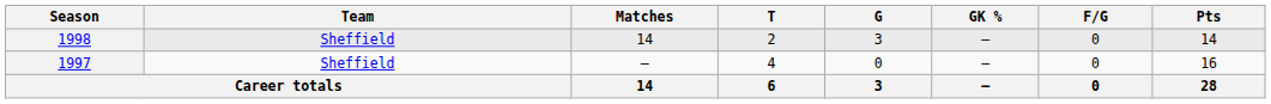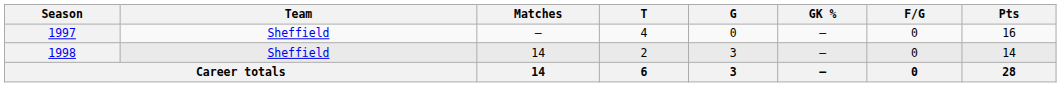 <table class="wikitable sortable"  style="font-size:90%; text-align:center; width:85%;">
 <tr>
 <th width=2%>Season</th>
 <th width=8%>Team</th>
 <th width=2%>Matches</th>
 <th width=2%>T</th>
 <th width=2%>G</th>
 <th width=2%>GK %</th>
 <th width=2%>F/G</th>
 <th width=2%>Pts</th>
 </tr>
+<tr>
+<th scope="row" style="text-align:center; font-weight:normal"><a href='#'>1997</a></th>
+<td style="text-align:center;"> <a href='#'>Sheffield</a></td>
+<td>–</td>
+<td>4</td>
+<td>0</td>
+<td>—</td>
+<td>0</td>
+<td>16</td>
+</tr>
 <tr style="background-color: #EAEAEA">
 <th scope="row" style="text-align:center; font-weight:normal"><a href='#'>1998</a></th>
 <td style="text-align:center;"> <a href='#'>Sheffield</a></td>
 <td>14</td>
 <td>2</td>
 <td>3</td>
 <td>—</td>
 <td>0</td>
 <td>14</td>
-</tr>
-<tr>
-<th scope="row" style="text-align:center; font-weight:normal"><a href='#'>1997</a></th>
-<td style="text-align:center;"> <a href='#'>Sheffield</a></td>
-<td>–</td>
-<td>4</td>
-<td>0</td>
-<td>—</td>
-<td>0</td>
-<td>16</td>
 </tr>
 <tr class="sortbottom">
 <th colspan=2>Career totals</th>
 <th>14</th>
 <th>6</th>
 <th>3</th>
 <th>–</th>
 <th>0</th>
 <th>28</th>
 </tr>
 </table>
